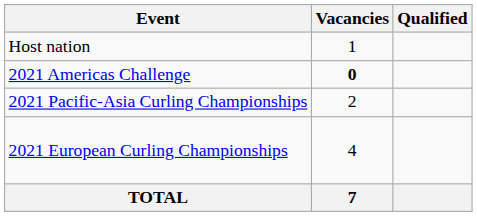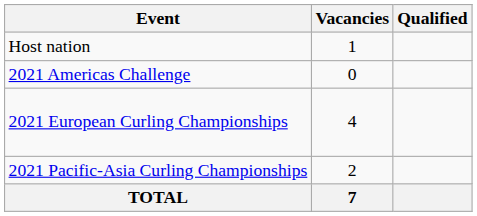 <table class="wikitable">
 <tr>
 <th scope="col">Event</th>
 <th scope="col">Vacancies</th>
 <th scope="col">Qualified</th>
 </tr>
 <tr>
 <td>Host nation</td>
 <td align=center>1</td>
 <td></td>
 </tr>
 <tr>
 <td><a href='#'>2021 Americas Challenge</a></td>
-<td align=center><strong>0</strong></td>
+<td align=center>0</td>
 <td><s></s></td>
+</tr>
+<tr>
+<td><a href='#'>2021 European Curling Championships</a></td>
+<td align=center>4</td>
+<td> <br>  <br>  <br> </td>
 </tr>
 <tr>
 <td><a href='#'>2021 Pacific-Asia Curling Championships</a></td>
 <td align=center>2</td>
 <td> <br> </td>
 </tr>
 <tr>
-<td><a href='#'>2021 European Curling Championships</a></td>
-<td align=center>4</td>
-<td> <br>  <br>  <br> </td>
-</tr>
-<tr>
 <th>TOTAL</th>
 <th>7</th>
 <th></th>
 </tr>
 </table>
